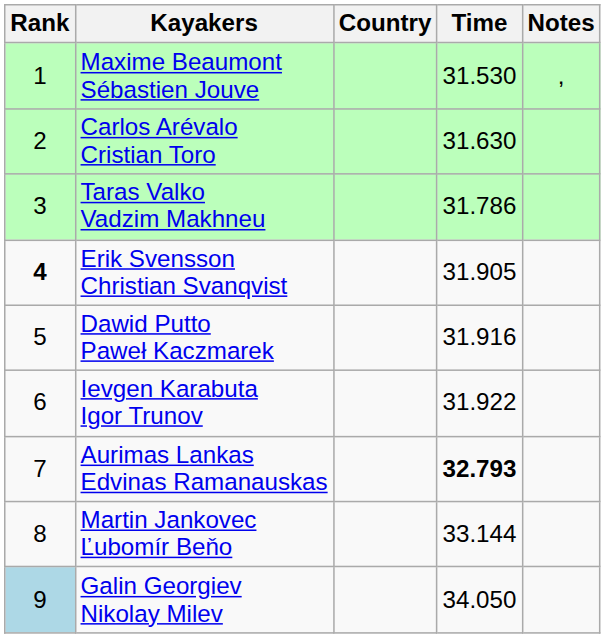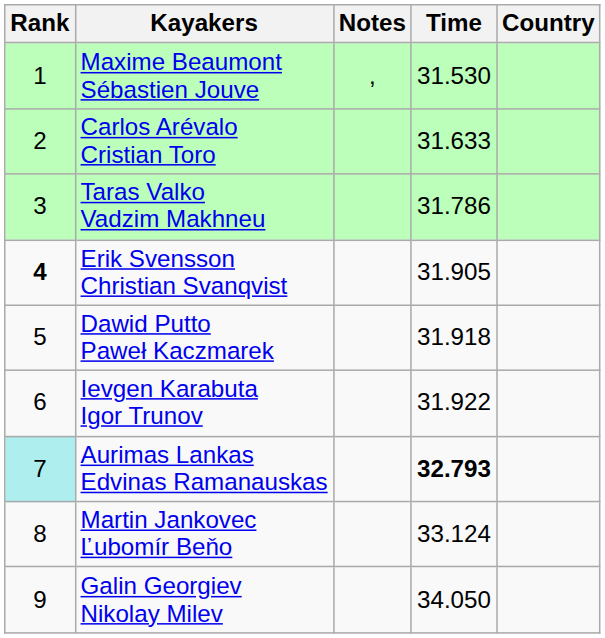 <table class="wikitable" style="text-align:center">
 <tr>
 <th>Rank</th>
 <th>Kayakers</th>
+<th>Notes</th>
+<th>Time</th>
 <th>Country</th>
-<th>Time</th>
-<th>Notes</th>
 </tr>
 <tr bgcolor=bbffbb>
 <td>1</td>
 <td align="left"><a href='#'>Maxime Beaumont</a><br><a href='#'>Sébastien Jouve</a></td>
+<td>, <strong></strong></td>
+<td>31.530</td>
 <td align="left"></td>
-<td>31.530</td>
-<td>, <strong></strong></td>
 </tr>
 <tr bgcolor=bbffbb>
 <td>2</td>
 <td align="left"><a href='#'>Carlos Arévalo</a><br><a href='#'>Cristian Toro</a></td>
+<td></td>
+<td>31.633</td>
 <td align="left"></td>
-<td>31.630</td>
-<td></td>
 </tr>
 <tr bgcolor=bbffbb>
 <td>3</td>
 <td align="left"><a href='#'>Taras Valko</a><br><a href='#'>Vadzim Makhneu</a></td>
+<td></td>
+<td>31.786</td>
 <td align="left"></td>
-<td>31.786</td>
-<td></td>
 </tr>
 <tr>
 <td><strong>4</strong></td>
 <td align="left"><a href='#'>Erik Svensson</a><br><a href='#'>Christian Svanqvist</a></td>
+<td></td>
+<td>31.905</td>
 <td align="left"></td>
-<td>31.905</td>
-<td></td>
 </tr>
 <tr>
 <td>5</td>
 <td align="left"><a href='#'>Dawid Putto</a><br><a href='#'>Paweł Kaczmarek</a></td>
+<td></td>
+<td>31.918</td>
 <td align="left"></td>
-<td>31.916</td>
-<td></td>
 </tr>
 <tr>
 <td>6</td>
 <td align="left"><a href='#'>Ievgen Karabuta</a><br><a href='#'>Igor Trunov</a></td>
+<td></td>
+<td>31.922</td>
 <td align="left"></td>
-<td>31.922</td>
-<td></td>
 </tr>
 <tr>
-<td>7</td>
+<td style="background: paleturquoise;">7</td>
 <td align="left"><a href='#'>Aurimas Lankas</a><br><a href='#'>Edvinas Ramanauskas</a></td>
+<td></td>
+<td><strong>32.793</strong></td>
 <td align="left"></td>
-<td><strong>32.793</strong></td>
-<td></td>
 </tr>
 <tr>
 <td>8</td>
 <td align="left"><a href='#'>Martin Jankovec</a><br><a href='#'>Ľubomír Beňo</a></td>
+<td></td>
+<td>33.124</td>
 <td align="left"></td>
-<td>33.144</td>
-<td></td>
 </tr>
 <tr>
-<td style="background: lightblue;">9</td>
+<td>9</td>
 <td align="left"><a href='#'>Galin Georgiev</a><br><a href='#'>Nikolay Milev</a></td>
+<td></td>
+<td>34.050</td>
 <td align="left"></td>
-<td>34.050</td>
-<td></td>
 </tr>
 </table>
